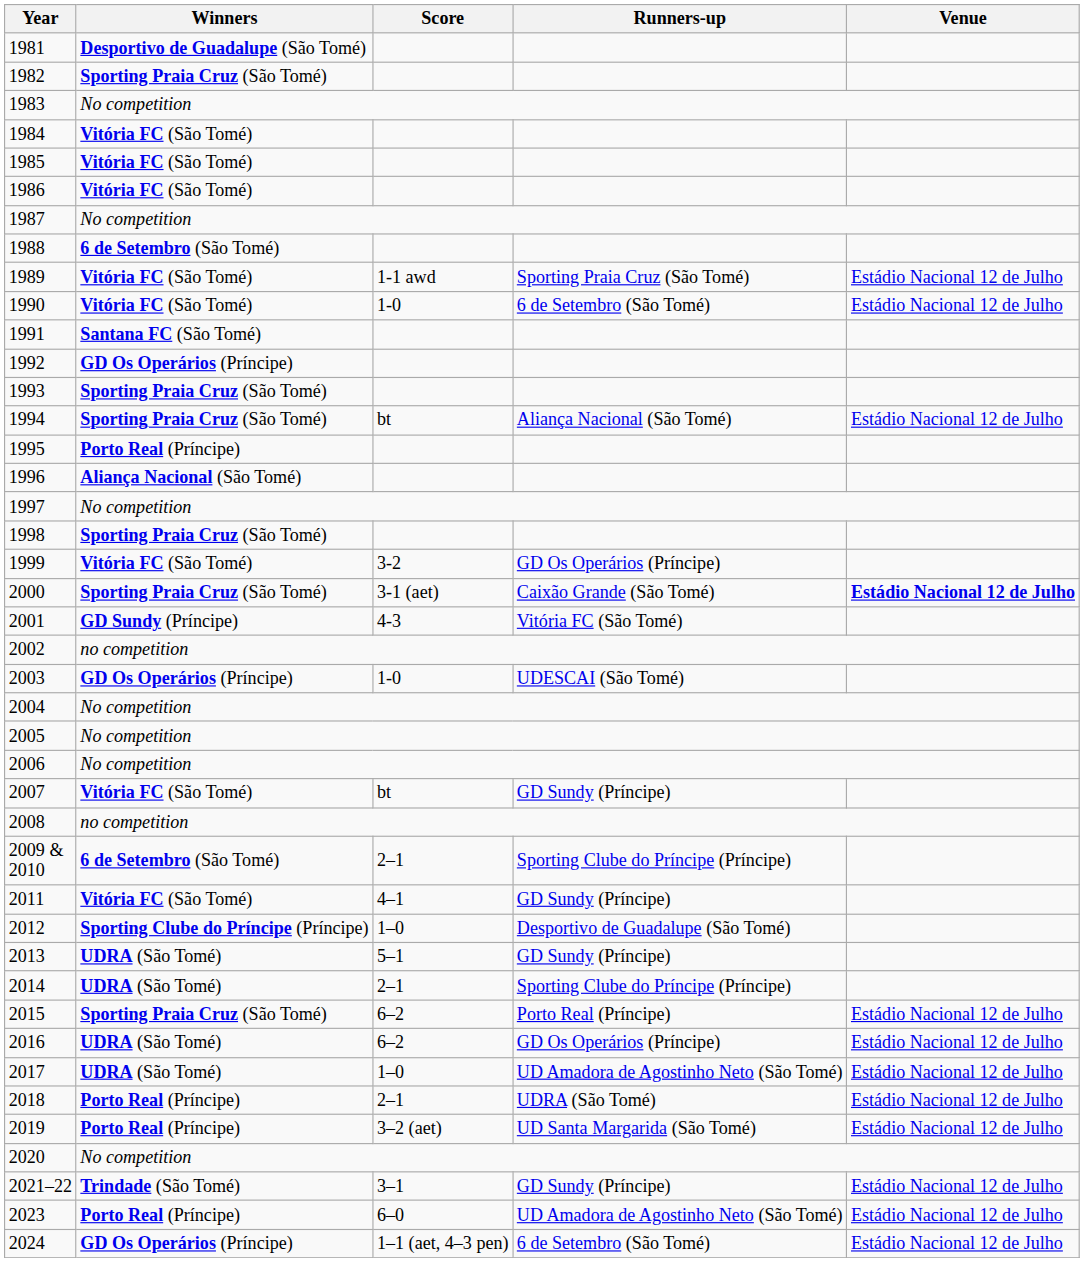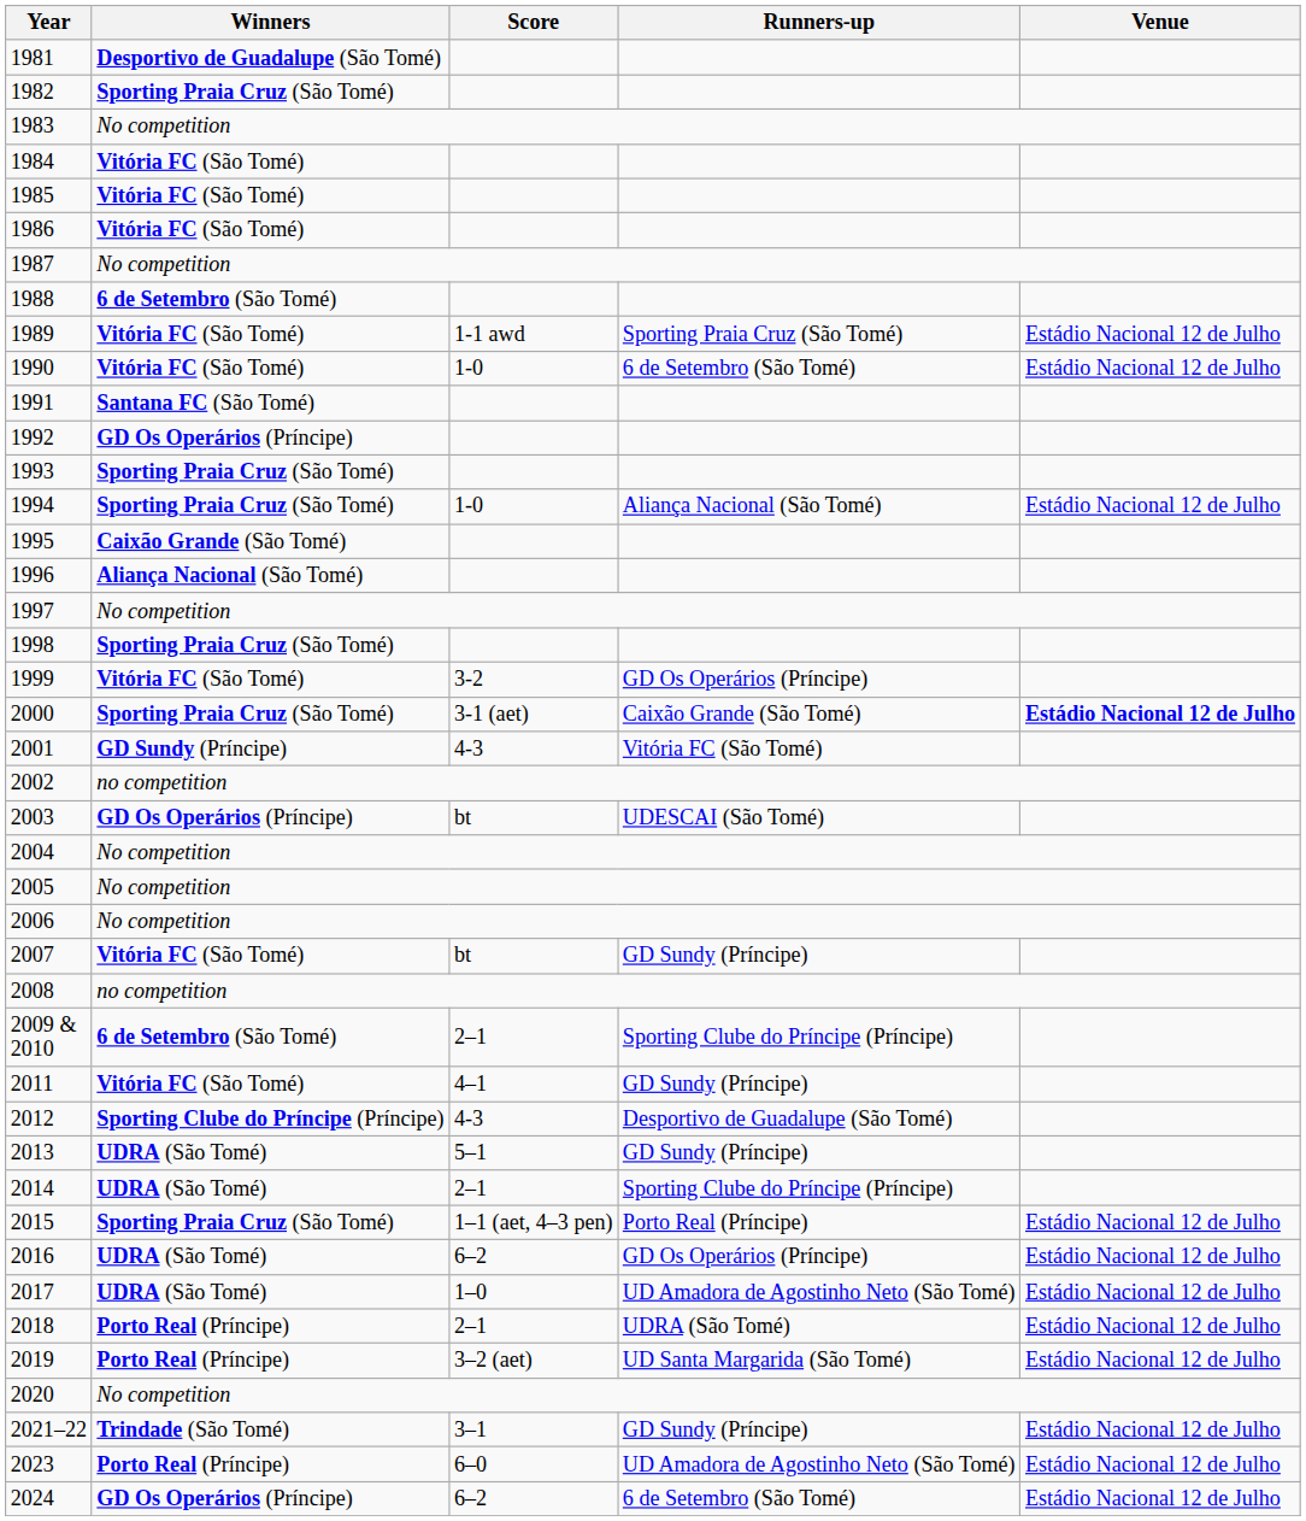 <table class="wikitable">
 <tr>
 <th>Year</th>
 <th>Winners</th>
 <th>Score</th>
 <th>Runners-up</th>
 <th>Venue</th>
 </tr>
 <tr>
 <td>1981</td>
 <td><strong><a href='#'>Desportivo de Guadalupe</a></strong> (São Tomé)</td>
 <td></td>
 <td></td>
 <td></td>
 </tr>
 <tr>
 <td>1982</td>
 <td><strong><a href='#'>Sporting Praia Cruz</a></strong> (São Tomé)</td>
 <td></td>
 <td></td>
 <td></td>
 </tr>
 <tr>
 <td>1983</td>
 <td colspan=4><em>No competition</em></td>
 </tr>
 <tr>
 <td>1984</td>
 <td><strong><a href='#'>Vitória FC</a></strong> (São Tomé)</td>
 <td></td>
 <td></td>
 <td></td>
 </tr>
 <tr>
 <td>1985</td>
 <td><strong><a href='#'>Vitória FC</a></strong> (São Tomé)</td>
 <td></td>
 <td></td>
 <td></td>
 </tr>
 <tr>
 <td>1986</td>
 <td><strong><a href='#'>Vitória FC</a></strong> (São Tomé)</td>
 <td></td>
 <td></td>
 <td></td>
 </tr>
 <tr>
 <td>1987</td>
 <td colspan=4><em>No competition</em></td>
 </tr>
 <tr>
 <td>1988</td>
 <td><strong><a href='#'>6 de Setembro</a></strong> (São Tomé)</td>
 <td></td>
 <td></td>
 <td></td>
 </tr>
 <tr>
 <td>1989</td>
 <td><strong><a href='#'>Vitória FC</a></strong> (São Tomé)</td>
 <td>1-1 awd</td>
 <td><a href='#'>Sporting Praia Cruz</a> (São Tomé)</td>
 <td><a href='#'>Estádio Nacional 12 de Julho</a></td>
 </tr>
 <tr>
 <td>1990</td>
 <td><strong><a href='#'>Vitória FC</a></strong> (São Tomé)</td>
 <td>1-0</td>
 <td><a href='#'>6 de Setembro</a> (São Tomé)</td>
 <td><a href='#'>Estádio Nacional 12 de Julho</a></td>
 </tr>
 <tr>
 <td>1991</td>
 <td><strong><a href='#'>Santana FC</a></strong> (São Tomé)</td>
 <td></td>
 <td></td>
 <td></td>
 </tr>
 <tr>
 <td>1992</td>
 <td><strong><a href='#'>GD Os Operários</a></strong> (Príncipe)</td>
 <td></td>
 <td></td>
 <td></td>
 </tr>
 <tr>
 <td>1993</td>
 <td><strong><a href='#'>Sporting Praia Cruz</a></strong> (São Tomé)</td>
 <td></td>
 <td></td>
 <td></td>
 </tr>
 <tr>
 <td>1994</td>
 <td><strong><a href='#'>Sporting Praia Cruz</a></strong> (São Tomé)</td>
-<td>bt</td>
+<td>1-0</td>
 <td><a href='#'>Aliança Nacional</a> (São Tomé)</td>
 <td><a href='#'>Estádio Nacional 12 de Julho</a></td>
 </tr>
 <tr>
 <td>1995</td>
-<td><strong><a href='#'>Porto Real</a></strong> (Príncipe)</td>
+<td><strong><a href='#'>Caixão Grande</a></strong> (São Tomé)</td>
 <td></td>
 <td></td>
 <td></td>
 </tr>
 <tr>
 <td>1996</td>
 <td><strong><a href='#'>Aliança Nacional</a></strong> (São Tomé)</td>
 <td></td>
 <td></td>
 <td></td>
 </tr>
 <tr>
 <td>1997</td>
 <td colspan=4><em>No competition</em></td>
 </tr>
 <tr>
 <td>1998</td>
 <td><strong><a href='#'>Sporting Praia Cruz</a></strong> (São Tomé)</td>
 <td></td>
 <td></td>
 <td></td>
 </tr>
 <tr>
 <td>1999</td>
 <td><strong><a href='#'>Vitória FC</a></strong> (São Tomé)</td>
 <td>3-2</td>
 <td><a href='#'>GD Os Operários</a> (Príncipe)</td>
 <td></td>
 </tr>
 <tr>
 <td>2000</td>
 <td><strong><a href='#'>Sporting Praia Cruz</a></strong> (São Tomé)</td>
 <td>3-1 (aet)</td>
 <td><a href='#'>Caixão Grande</a> (São Tomé)</td>
 <td><strong><a href='#'>Estádio Nacional 12 de Julho</a></strong></td>
 </tr>
 <tr>
 <td>2001</td>
 <td><strong><a href='#'>GD Sundy</a></strong> (Príncipe)</td>
 <td>4-3</td>
 <td><a href='#'>Vitória FC</a> (São Tomé)</td>
 <td></td>
 </tr>
 <tr>
 <td>2002</td>
 <td colspan=4><em>no competition</em></td>
 </tr>
 <tr>
 <td>2003</td>
 <td><strong><a href='#'>GD Os Operários</a></strong> (Príncipe)</td>
-<td>1-0</td>
+<td>bt</td>
 <td><a href='#'>UDESCAI</a> (São Tomé)</td>
 <td></td>
 </tr>
 <tr>
 <td>2004</td>
 <td colspan=4><em>No competition</em></td>
 </tr>
 <tr>
 <td>2005</td>
 <td colspan=4><em>No competition</em></td>
 </tr>
 <tr>
 <td>2006</td>
 <td colspan=4><em>No competition</em></td>
 </tr>
 <tr>
 <td>2007</td>
 <td><strong><a href='#'>Vitória FC</a></strong> (São Tomé)</td>
 <td>bt</td>
 <td><a href='#'>GD Sundy</a> (Príncipe)</td>
 <td></td>
 </tr>
 <tr>
 <td>2008</td>
 <td colspan=4><em>no competition</em></td>
 </tr>
 <tr>
 <td>2009 &<br>2010</td>
 <td><strong><a href='#'>6 de Setembro</a></strong> (São Tomé)</td>
 <td>2–1</td>
 <td><a href='#'>Sporting Clube do Príncipe</a> (Príncipe)</td>
 <td></td>
 </tr>
 <tr>
 <td>2011</td>
 <td><strong><a href='#'>Vitória FC</a></strong> (São Tomé)</td>
 <td>4–1</td>
 <td><a href='#'>GD Sundy</a> (Príncipe)</td>
 <td></td>
 </tr>
 <tr>
 <td>2012</td>
 <td><strong><a href='#'>Sporting Clube do Príncipe</a></strong> (Príncipe)</td>
-<td>1–0</td>
+<td>4-3</td>
 <td><a href='#'>Desportivo de Guadalupe</a> (São Tomé)</td>
 <td></td>
 </tr>
 <tr>
 <td>2013</td>
 <td><strong><a href='#'>UDRA</a></strong> (São Tomé)</td>
 <td>5–1</td>
 <td><a href='#'>GD Sundy</a> (Príncipe)</td>
 <td></td>
 </tr>
 <tr>
 <td>2014</td>
 <td><strong><a href='#'>UDRA</a></strong> (São Tomé)</td>
 <td>2–1</td>
 <td><a href='#'>Sporting Clube do Príncipe</a> (Príncipe)</td>
 <td></td>
 </tr>
 <tr>
 <td>2015</td>
 <td><strong><a href='#'>Sporting Praia Cruz</a></strong> (São Tomé)</td>
-<td>6–2</td>
+<td>1–1 (aet, 4–3 pen)</td>
 <td><a href='#'>Porto Real</a> (Príncipe)</td>
 <td><a href='#'>Estádio Nacional 12 de Julho</a></td>
 </tr>
 <tr>
 <td>2016</td>
 <td><strong><a href='#'>UDRA</a></strong> (São Tomé)</td>
 <td>6–2</td>
 <td><a href='#'>GD Os Operários</a> (Príncipe)</td>
 <td><a href='#'>Estádio Nacional 12 de Julho</a></td>
 </tr>
 <tr>
 <td>2017</td>
 <td><strong><a href='#'>UDRA</a></strong> (São Tomé)</td>
 <td>1–0</td>
 <td><a href='#'>UD Amadora de Agostinho Neto</a> (São Tomé)</td>
 <td><a href='#'>Estádio Nacional 12 de Julho</a></td>
 </tr>
 <tr>
 <td>2018</td>
 <td><strong><a href='#'>Porto Real</a></strong> (Príncipe)</td>
 <td>2–1</td>
 <td><a href='#'>UDRA</a> (São Tomé)</td>
 <td><a href='#'>Estádio Nacional 12 de Julho</a></td>
 </tr>
 <tr>
 <td>2019</td>
 <td><strong><a href='#'>Porto Real</a></strong> (Príncipe)</td>
 <td>3–2 (aet)</td>
 <td><a href='#'>UD Santa Margarida</a> (São Tomé)</td>
 <td><a href='#'>Estádio Nacional 12 de Julho</a></td>
 </tr>
 <tr>
 <td>2020</td>
 <td colspan=4><em>No competition</em></td>
 </tr>
 <tr>
 <td>2021–22</td>
 <td><strong><a href='#'>Trindade</a></strong> (São Tomé)</td>
 <td>3–1</td>
 <td><a href='#'>GD Sundy</a> (Príncipe)</td>
 <td><a href='#'>Estádio Nacional 12 de Julho</a></td>
 </tr>
 <tr>
 <td>2023</td>
 <td><strong><a href='#'>Porto Real</a></strong> (Príncipe)</td>
 <td>6–0</td>
 <td><a href='#'>UD Amadora de Agostinho Neto</a> (São Tomé)</td>
 <td><a href='#'>Estádio Nacional 12 de Julho</a></td>
 </tr>
 <tr>
 <td>2024</td>
 <td><strong><a href='#'>GD Os Operários</a></strong> (Príncipe)</td>
-<td>1–1 (aet, 4–3 pen)</td>
+<td>6–2</td>
 <td><a href='#'>6 de Setembro</a> (São Tomé)</td>
 <td><a href='#'>Estádio Nacional 12 de Julho</a></td>
 </tr>
 </table>
